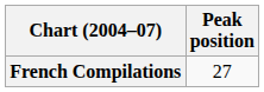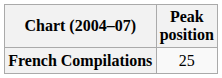 <table class="wikitable sortable plainrowheaders" style="text-align:center">
 <tr>
 <th scope="col">Chart (2004–07)</th>
 <th scope="col">Peak<br>position</th>
 </tr>
 <tr>
 </tr>
 <tr>
 </tr>
 <tr>
 </tr>
 <tr>
 </tr>
 <tr>
 </tr>
 <tr>
 <th scope="row">French Compilations</th>
-<td>27</td>
+<td>25</td>
 </tr>
 <tr>
 </tr>
 <tr>
 </tr>
 <tr>
 </tr>
 <tr>
 </tr>
 <tr>
 </tr>
 <tr>
 </tr>
 <tr>
 </tr>
 <tr>
 </tr>
 <tr>
 </tr>
 <tr>
 </tr>
 </table>
